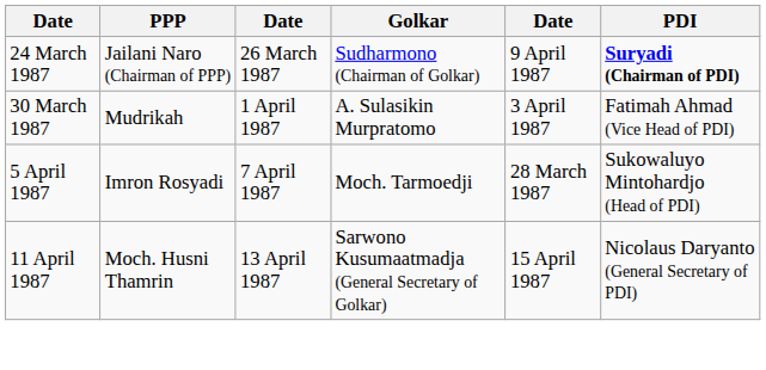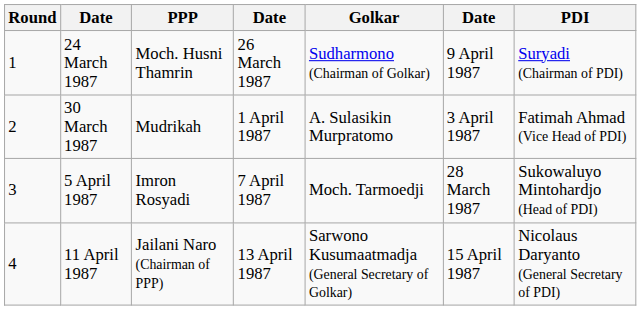 <table class="wikitable">
 <tr>
+<th>Round</th>
 <th>Date</th>
 <th>PPP</th>
 <th>Date</th>
 <th>Golkar</th>
 <th>Date</th>
 <th>PDI</th>
 </tr>
 <tr>
+<td>1</td>
 <td>24 March 1987</td>
-<td>Jailani Naro<br><small>(Chairman of PPP)</small></td>
+<td>Moch. Husni Thamrin</td>
 <td>26 March 1987</td>
 <td><a href='#'>Sudharmono</a><br><small>(Chairman of Golkar)</small></td>
 <td>9 April 1987</td>
-<td><strong><a href='#'>Suryadi</a><br><small>(Chairman of PDI)</small></strong></td>
+<td><a href='#'>Suryadi</a><br><small>(Chairman of PDI)</small></td>
 </tr>
 <tr>
+<td>2</td>
 <td>30 March 1987</td>
 <td>Mudrikah</td>
 <td>1 April 1987</td>
 <td>A. Sulasikin Murpratomo</td>
 <td>3 April 1987</td>
 <td>Fatimah Ahmad<br><small>(Vice Head of PDI)</small></td>
 </tr>
 <tr>
+<td>3</td>
 <td>5 April 1987</td>
 <td>Imron Rosyadi</td>
 <td>7 April 1987</td>
 <td>Moch. Tarmoedji</td>
 <td>28 March 1987</td>
 <td>Sukowaluyo Mintohardjo<br><small>(Head of PDI)</small></td>
 </tr>
 <tr>
+<td>4</td>
 <td>11 April 1987</td>
-<td>Moch. Husni Thamrin</td>
+<td>Jailani Naro<br><small>(Chairman of PPP)</small></td>
 <td>13 April 1987</td>
 <td>Sarwono Kusumaatmadja<br><small>(General Secretary of Golkar)</small></td>
 <td>15 April 1987</td>
 <td>Nicolaus Daryanto<br><small>(General Secretary of PDI)</small></td>
 </tr>
 </table>
